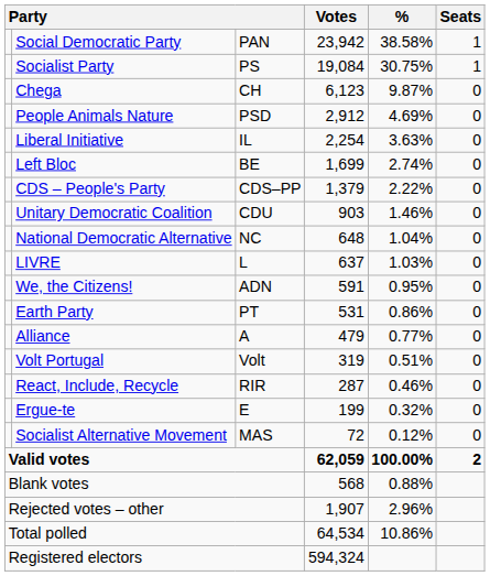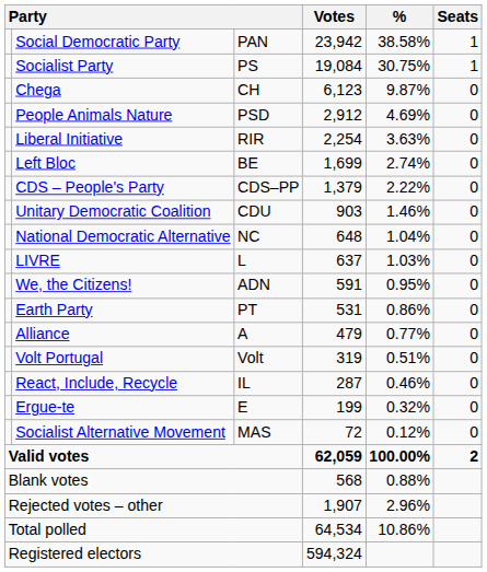 <table class="wikitable" border="1" style="text-align:right;">
 <tr>
 <th style="text-align:left;" colspan=3>Party</th>
 <th align=center width="50">Votes</th>
 <th align=center width="50">%</th>
 <th align=center>Seats</th>
 </tr>
 <tr>
 <td></td>
 <td align=left><a href='#'>Social Democratic Party</a></td>
 <td align=left>PAN</td>
 <td>23,942</td>
 <td>38.58%</td>
 <td>1</td>
 </tr>
 <tr>
 <td></td>
 <td align=left><a href='#'>Socialist Party</a></td>
 <td align=left>PS</td>
 <td>19,084</td>
 <td>30.75%</td>
 <td>1</td>
 </tr>
 <tr>
 <td></td>
 <td align=left><a href='#'>Chega</a></td>
 <td align=left>CH</td>
 <td>6,123</td>
 <td>9.87%</td>
 <td>0</td>
 </tr>
 <tr>
 <td></td>
 <td align=left><a href='#'>People Animals Nature</a></td>
 <td align=left>PSD</td>
 <td>2,912</td>
 <td>4.69%</td>
 <td>0</td>
 </tr>
 <tr>
 <td></td>
 <td align=left><a href='#'>Liberal Initiative</a></td>
-<td align=left>IL</td>
+<td align=left>RIR</td>
 <td>2,254</td>
 <td>3.63%</td>
 <td>0</td>
 </tr>
 <tr>
 <td></td>
 <td align=left><a href='#'>Left Bloc</a></td>
 <td align=left>BE</td>
 <td>1,699</td>
 <td>2.74%</td>
 <td>0</td>
 </tr>
 <tr>
 <td></td>
 <td align=left><a href='#'>CDS – People's Party</a></td>
 <td align=left style="white-space: nowrap;">CDS–PP</td>
 <td>1,379</td>
 <td>2.22%</td>
 <td>0</td>
 </tr>
 <tr>
 <td></td>
 <td align=left style="white-space: nowrap;"><a href='#'>Unitary Democratic Coalition</a></td>
 <td align=left>CDU</td>
 <td>903</td>
 <td>1.46%</td>
 <td>0</td>
 </tr>
 <tr>
 <td></td>
 <td align=left><a href='#'>National Democratic Alternative</a></td>
 <td align=left>NC</td>
 <td>648</td>
 <td>1.04%</td>
 <td>0</td>
 </tr>
 <tr>
 <td></td>
 <td align=left><a href='#'>LIVRE</a></td>
 <td align=left>L</td>
 <td>637</td>
 <td>1.03%</td>
 <td>0</td>
 </tr>
 <tr>
 <td></td>
 <td align=left><a href='#'>We, the Citizens!</a></td>
 <td align=left>ADN</td>
 <td>591</td>
 <td>0.95%</td>
 <td>0</td>
 </tr>
 <tr>
 <td></td>
 <td align=left><a href='#'>Earth Party</a></td>
 <td align=left>PT</td>
 <td>531</td>
 <td>0.86%</td>
 <td>0</td>
 </tr>
 <tr>
 <td></td>
 <td align=left><a href='#'>Alliance</a></td>
 <td align=left>A</td>
 <td>479</td>
 <td>0.77%</td>
 <td>0</td>
 </tr>
 <tr>
 <td></td>
 <td align=left><a href='#'>Volt Portugal</a></td>
 <td align=left>Volt</td>
 <td>319</td>
 <td>0.51%</td>
 <td>0</td>
 </tr>
 <tr>
 <td></td>
 <td align=left><a href='#'>React, Include, Recycle</a></td>
-<td align=left>RIR</td>
+<td align=left>IL</td>
 <td>287</td>
 <td>0.46%</td>
 <td>0</td>
 </tr>
 <tr>
 <td></td>
 <td align=left><a href='#'>Ergue-te</a></td>
 <td align=left>E</td>
 <td>199</td>
 <td>0.32%</td>
 <td>0</td>
 </tr>
 <tr>
 <td></td>
 <td align=left><a href='#'>Socialist Alternative Movement</a></td>
 <td align=left>MAS</td>
 <td>72</td>
 <td>0.12%</td>
 <td>0</td>
 </tr>
 <tr style="font-weight:bold">
 <td align=left colspan=3>Valid votes</td>
 <td>62,059</td>
 <td>100.00%</td>
 <td>2</td>
 </tr>
 <tr>
 <td align=left colspan=3>Blank votes</td>
 <td>568</td>
 <td>0.88%</td>
 <td></td>
 </tr>
 <tr>
 <td align=left colspan=3>Rejected votes – other</td>
 <td>1,907</td>
 <td>2.96%</td>
 <td></td>
 </tr>
 <tr>
 <td align=left colspan=3>Total polled</td>
 <td>64,534</td>
 <td>10.86%</td>
 <td></td>
 </tr>
 <tr>
 <td align=left colspan=3>Registered electors</td>
 <td>594,324</td>
 <td></td>
 <td></td>
 </tr>
 </table>
